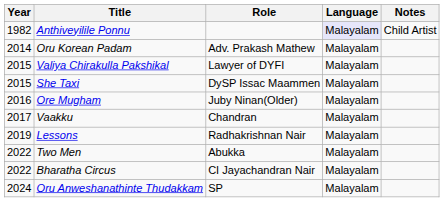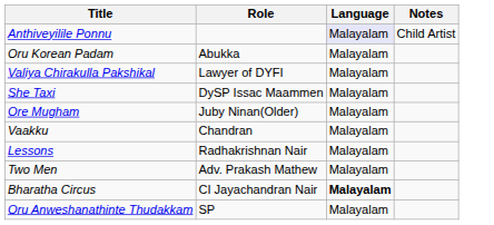 <table class="wikitable sortable">
 <tr>
-<th>Year</th>
 <th>Title</th>
 <th>Role</th>
 <th>Language</th>
 <th>Notes</th>
 </tr>
 <tr>
-<td>1982</td>
 <td><em><a href='#'>Anthiveyilile Ponnu</a></em></td>
 <td></td>
 <td style="background: lavender;">Malayalam</td>
 <td>Child Artist</td>
 </tr>
 <tr>
-<td>2014</td>
 <td><em>Oru Korean Padam</em></td>
-<td>Adv. Prakash Mathew</td>
+<td>Abukka</td>
 <td>Malayalam</td>
 <td></td>
 </tr>
 <tr>
-<td>2015</td>
 <td><em><a href='#'>Valiya Chirakulla Pakshikal</a></em></td>
 <td>Lawyer of DYFI</td>
 <td>Malayalam</td>
 <td></td>
 </tr>
 <tr>
-<td>2015</td>
 <td><em><a href='#'>She Taxi</a></em></td>
 <td>DySP Issac Maammen</td>
 <td>Malayalam</td>
 <td></td>
 </tr>
 <tr>
-<td>2016</td>
 <td><em><a href='#'>Ore Mugham</a></em></td>
 <td>Juby Ninan(Older)</td>
 <td>Malayalam</td>
 <td></td>
 </tr>
 <tr>
-<td>2017</td>
 <td><em>Vaakku</em></td>
 <td>Chandran</td>
 <td>Malayalam</td>
 <td></td>
 </tr>
 <tr>
-<td>2019</td>
 <td><em><a href='#'>Lessons</a></em></td>
 <td>Radhakrishnan Nair</td>
 <td>Malayalam</td>
 <td></td>
 </tr>
 <tr>
-<td>2022</td>
 <td><em>Two Men</em></td>
-<td>Abukka</td>
+<td>Adv. Prakash Mathew</td>
 <td>Malayalam</td>
 <td></td>
 </tr>
 <tr>
-<td>2022</td>
 <td><em>Bharatha Circus</em></td>
 <td>CI Jayachandran Nair</td>
-<td>Malayalam</td>
+<td><strong>Malayalam</strong></td>
 <td></td>
 </tr>
 <tr>
-<td>2024</td>
 <td><em><a href='#'>Oru Anweshanathinte Thudakkam</a></em></td>
 <td>SP</td>
 <td>Malayalam</td>
 <td></td>
 </tr>
 </table>
